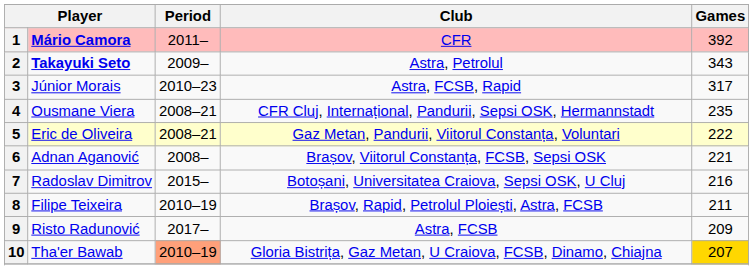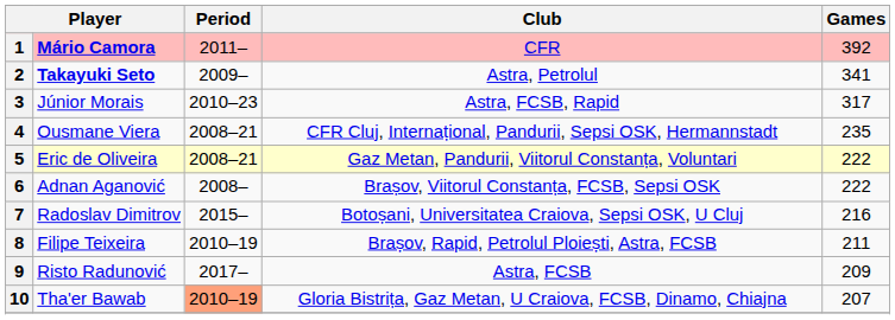 <table class="wikitable sortable" style="text-align:left;">
 <tr>
 </tr>
 <tr>
 <th colspan="2" style="text-align:center;">Player</th>
 <th style="text-align:center;">Period</th>
 <th style="width:500px;">Club</th>
 <th style="text-align:center;">Games</th>
 </tr>
 <tr style="background:#FFBBBB;">
 <th>1</th>
 <td> <strong><a href='#'>Mário Camora</a></strong></td>
 <td style="text-align:center;">2011–</td>
 <td style="text-align:center;"><a href='#'>CFR</a></td>
 <td style="text-align:center;">392</td>
 </tr>
 <tr>
 <th>2</th>
 <td> <strong><a href='#'>Takayuki Seto</a></strong></td>
 <td style="text-align:center;">2009–</td>
 <td style="text-align:center;"><a href='#'>Astra</a>, <a href='#'>Petrolul</a></td>
-<td style="text-align:center;">343</td>
+<td style="text-align:center;">341</td>
 </tr>
 <tr>
 <th>3</th>
 <td> <a href='#'>Júnior Morais</a></td>
 <td style="text-align:center;">2010–23</td>
 <td style="text-align:center;"><a href='#'>Astra</a>, <a href='#'>FCSB</a>, <a href='#'>Rapid</a></td>
 <td style="text-align:center;">317</td>
 </tr>
 <tr>
 <th>4</th>
 <td> <a href='#'>Ousmane Viera</a></td>
 <td style="text-align:center;">2008–21</td>
 <td style="text-align:center;"><a href='#'>CFR Cluj</a>, <a href='#'>Internațional</a>, <a href='#'>Pandurii</a>, <a href='#'>Sepsi OSK</a>, <a href='#'>Hermannstadt</a></td>
 <td style="text-align:center;">235</td>
 </tr>
 <tr style="background:#FFFFCC";>
 <th>5</th>
 <td> <a href='#'>Eric de Oliveira</a></td>
 <td style="text-align:center;">2008–21</td>
 <td style="text-align:center;"><a href='#'>Gaz Metan</a>, <a href='#'>Pandurii</a>, <a href='#'>Viitorul Constanța</a>, <a href='#'>Voluntari</a></td>
 <td style="text-align:center;">222</td>
 </tr>
 <tr>
 <th>6</th>
 <td> <a href='#'>Adnan Aganović</a></td>
 <td style="text-align:center;">2008–</td>
 <td style="text-align:center;"><a href='#'>Brașov</a>, <a href='#'>Viitorul Constanța</a>, <a href='#'>FCSB</a>, <a href='#'>Sepsi OSK</a></td>
-<td style="text-align:center;">221</td>
+<td style="text-align:center;">222</td>
 </tr>
 <tr>
 <th>7</th>
 <td> <a href='#'>Radoslav Dimitrov</a></td>
 <td style="text-align:center;">2015–</td>
 <td style="text-align:center;"><a href='#'>Botoșani</a>, <a href='#'>Universitatea Craiova</a>, <a href='#'>Sepsi OSK</a>, <a href='#'>U Cluj</a></td>
 <td style="text-align:center;">216</td>
 </tr>
 <tr>
 <th>8</th>
 <td> <a href='#'>Filipe Teixeira</a></td>
 <td style="text-align:center;">2010–19</td>
 <td style="text-align:center;"><a href='#'>Brașov</a>, <a href='#'>Rapid</a>, <a href='#'>Petrolul Ploiești</a>, <a href='#'>Astra</a>, <a href='#'>FCSB</a></td>
 <td style="text-align:center;">211</td>
 </tr>
 <tr>
 <th>9</th>
 <td> <a href='#'>Risto Radunović</a></td>
 <td style="text-align:center;">2017–</td>
 <td style="text-align:center;"><a href='#'>Astra</a>, <a href='#'>FCSB</a></td>
 <td style="text-align:center;">209</td>
 </tr>
 <tr>
 <th>10</th>
 <td> <a href='#'>Tha'er Bawab</a></td>
 <td style="background: lightsalmon; text-align:center;">2010–19</td>
 <td style="text-align:center;"><a href='#'>Gloria Bistrița</a>, <a href='#'>Gaz Metan</a>, <a href='#'>U Craiova</a>, <a href='#'>FCSB</a>, <a href='#'>Dinamo</a>, <a href='#'>Chiajna</a></td>
-<td style="background: gold; text-align:center;">207</td>
+<td style="text-align:center;">207</td>
 </tr>
 <tr style="background:#FFFFCC";>
 </tr>
 <tr>
 </tr>
 </table>
